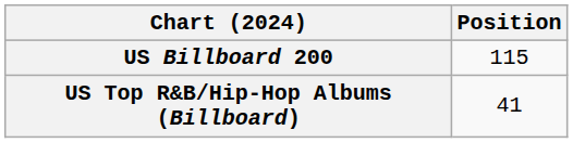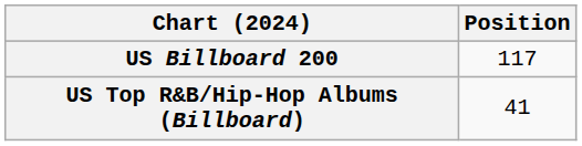 <table class="wikitable sortable plainrowheaders">
 <tr>
 <th scope="col" style="width:20em;">Chart (2024)</th>
 <th scope="col">Position</th>
 </tr>
 <tr>
 <th scope="row">US <em>Billboard</em> 200</th>
-<td align="center">115</td>
+<td align="center">117</td>
 </tr>
 <tr>
 <th scope="row">US Top R&B/Hip-Hop Albums (<em>Billboard</em>)</th>
 <td align="center">41</td>
 </tr>
 </table>
